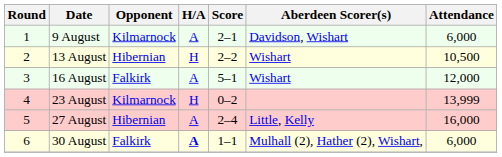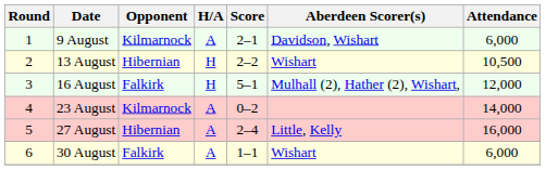 <table class="wikitable" style="text-align:center">
 <tr>
 <th>Round</th>
 <th>Date</th>
 <th>Opponent</th>
 <th>H/A</th>
 <th>Score</th>
 <th>Aberdeen Scorer(s)</th>
 <th>Attendance</th>
 </tr>
 <tr bgcolor=#EEFFEE>
 <td>1</td>
 <td align=left>9 August</td>
 <td align=left><a href='#'>Kilmarnock</a></td>
 <td><a href='#'>A</a></td>
 <td>2–1</td>
 <td align=left><a href='#'>Davidson</a>, <a href='#'>Wishart</a></td>
 <td>6,000</td>
 </tr>
 <tr bgcolor=#FFFFDD>
 <td>2</td>
 <td align=left>13 August</td>
 <td align=left><a href='#'>Hibernian</a></td>
 <td><a href='#'>H</a></td>
 <td>2–2</td>
 <td align=left><a href='#'>Wishart</a></td>
 <td>10,500</td>
 </tr>
 <tr bgcolor=#EEFFEE>
 <td>3</td>
 <td align=left>16 August</td>
 <td align=left><a href='#'>Falkirk</a></td>
-<td><a href='#'>A</a></td>
+<td><a href='#'>H</a></td>
 <td>5–1</td>
-<td align=left><a href='#'>Wishart</a></td>
+<td align=left><a href='#'>Mulhall</a> (2), <a href='#'>Hather</a> (2), <a href='#'>Wishart</a>,</td>
 <td>12,000</td>
 </tr>
 <tr bgcolor=#FFCCCC>
 <td>4</td>
 <td align=left>23 August</td>
 <td align=left><a href='#'>Kilmarnock</a></td>
-<td><a href='#'>H</a></td>
+<td><a href='#'>A</a></td>
 <td>0–2</td>
 <td align=left></td>
-<td>13,999</td>
+<td>14,000</td>
 </tr>
 <tr bgcolor=#FFCCCC>
 <td>5</td>
 <td align=left>27 August</td>
 <td align=left><a href='#'>Hibernian</a></td>
 <td><a href='#'>A</a></td>
 <td>2–4</td>
 <td align=left><a href='#'>Little</a>, <a href='#'>Kelly</a></td>
 <td>16,000</td>
 </tr>
 <tr bgcolor=#FFFFDD>
 <td>6</td>
 <td align=left>30 August</td>
 <td align=left><a href='#'>Falkirk</a></td>
-<td><strong><a href='#'>A</a></strong></td>
+<td><a href='#'>A</a></td>
 <td>1–1</td>
-<td align=left><a href='#'>Mulhall</a> (2), <a href='#'>Hather</a> (2), <a href='#'>Wishart</a>,</td>
+<td align=left><a href='#'>Wishart</a></td>
 <td>6,000</td>
 </tr>
 <tr>
 </tr>
 </table>
